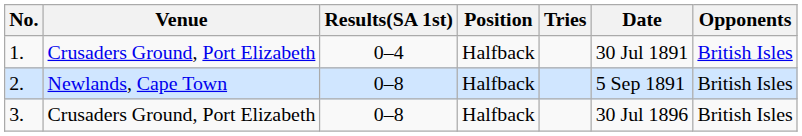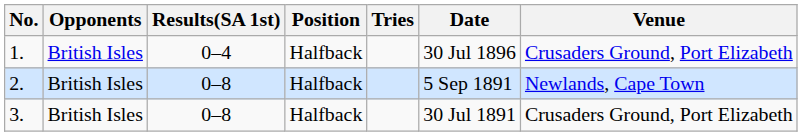 <table class="wikitable">
 <tr>
 <th>No.</th>
-<th>Venue</th>
+<th>Opponents</th>
 <th>Results(SA 1st)</th>
 <th>Position</th>
 <th>Tries</th>
 <th>Date</th>
-<th>Opponents</th>
+<th>Venue</th>
 </tr>
 <tr>
 <td>1.</td>
-<td><a href='#'>Crusaders Ground</a>, <a href='#'>Port Elizabeth</a></td>
+<td> <a href='#'>British Isles</a></td>
 <td align="center">0–4</td>
 <td>Halfback</td>
 <td></td>
-<td>30 Jul 1891</td>
-<td> <a href='#'>British Isles</a></td>
+<td>30 Jul 1896</td>
+<td><a href='#'>Crusaders Ground</a>, <a href='#'>Port Elizabeth</a></td>
 </tr>
 <tr style="background: #D0E6FF;">
 <td>2.</td>
-<td><a href='#'>Newlands</a>, <a href='#'>Cape Town</a></td>
+<td> British Isles</td>
 <td align="center">0–8</td>
 <td>Halfback</td>
 <td></td>
 <td>5 Sep 1891</td>
-<td> British Isles</td>
+<td><a href='#'>Newlands</a>, <a href='#'>Cape Town</a></td>
 </tr>
 <tr>
 <td>3.</td>
-<td>Crusaders Ground, Port Elizabeth</td>
+<td> British Isles</td>
 <td align="center">0–8</td>
 <td>Halfback</td>
 <td></td>
-<td>30 Jul 1896</td>
-<td> British Isles</td>
+<td>30 Jul 1891</td>
+<td>Crusaders Ground, Port Elizabeth</td>
 </tr>
 </table>
